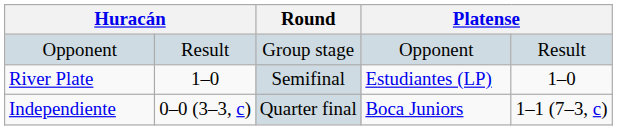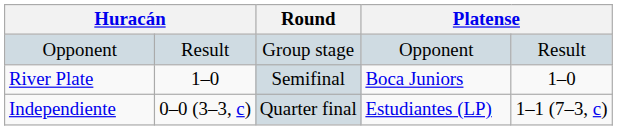 <table class="wikitable" style="text-align:center;">
 <tr>
 <th colspan=3 width=200px><a href='#'>Huracán</a></th>
 <th>Round</th>
 <th colspan=3 width=200px><a href='#'>Platense</a></th>
 </tr>
 <tr bgcolor= #CFDBE2>
 <td width= 120x>Opponent</td>
 <td colspan=2>Result</td>
 <td>Group stage</td>
 <td width= 120px>Opponent</td>
 <td colspan=2>Result</td>
 </tr>
 <tr>
 <td align=left><a href='#'>River Plate</a></td>
 <td colspan=2>1–0</td>
 <td bgcolor= #CFDBE2>Semifinal</td>
-<td align=left><a href='#'>Estudiantes (LP)</a></td>
+<td align=left><a href='#'>Boca Juniors</a></td>
 <td colspan=2>1–0</td>
 </tr>
 <tr>
 <td align=left><a href='#'>Independiente</a></td>
 <td colspan=2>0–0 (3–3, <a href='#'>c</a>) </td>
 <td bgcolor= #CFDBE2>Quarter final</td>
-<td align=left><a href='#'>Boca Juniors</a></td>
+<td align=left><a href='#'>Estudiantes (LP)</a></td>
 <td colspan=2>1–1 (7–3, <a href='#'>c</a>)</td>
 </tr>
 </table>
